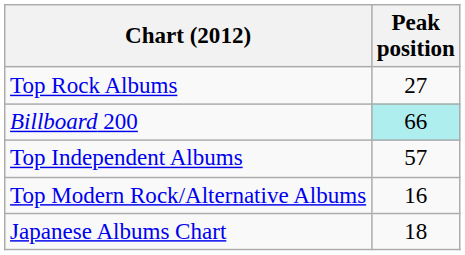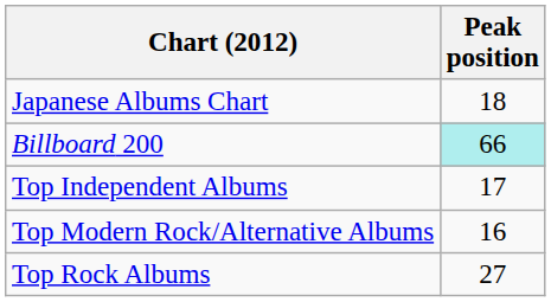 <table class="wikitable sortable">
 <tr>
 <th align="left">Chart (2012)</th>
 <th align="left">Peak<br>position</th>
 </tr>
 <tr>
-<td align="left"><a href='#'>Top Rock Albums</a></td>
-<td align="center">27</td>
+<td align="left"><a href='#'>Japanese Albums Chart</a></td>
+<td align="center">18</td>
 </tr>
 <tr>
 <td align="left"><a href='#'><em>Billboard</em> 200</a></td>
 <td align="center" style="background: paleturquoise;">66</td>
 </tr>
 <tr>
 <td align="left"><a href='#'>Top Independent Albums</a></td>
-<td align="center">57</td>
+<td align="center">17</td>
 </tr>
 <tr>
 <td align="left"><a href='#'>Top Modern Rock/Alternative Albums</a></td>
 <td align="center">16</td>
 </tr>
 <tr>
-<td align="left"><a href='#'>Japanese Albums Chart</a></td>
-<td align="center">18</td>
+<td align="left"><a href='#'>Top Rock Albums</a></td>
+<td align="center">27</td>
 </tr>
 </table>
